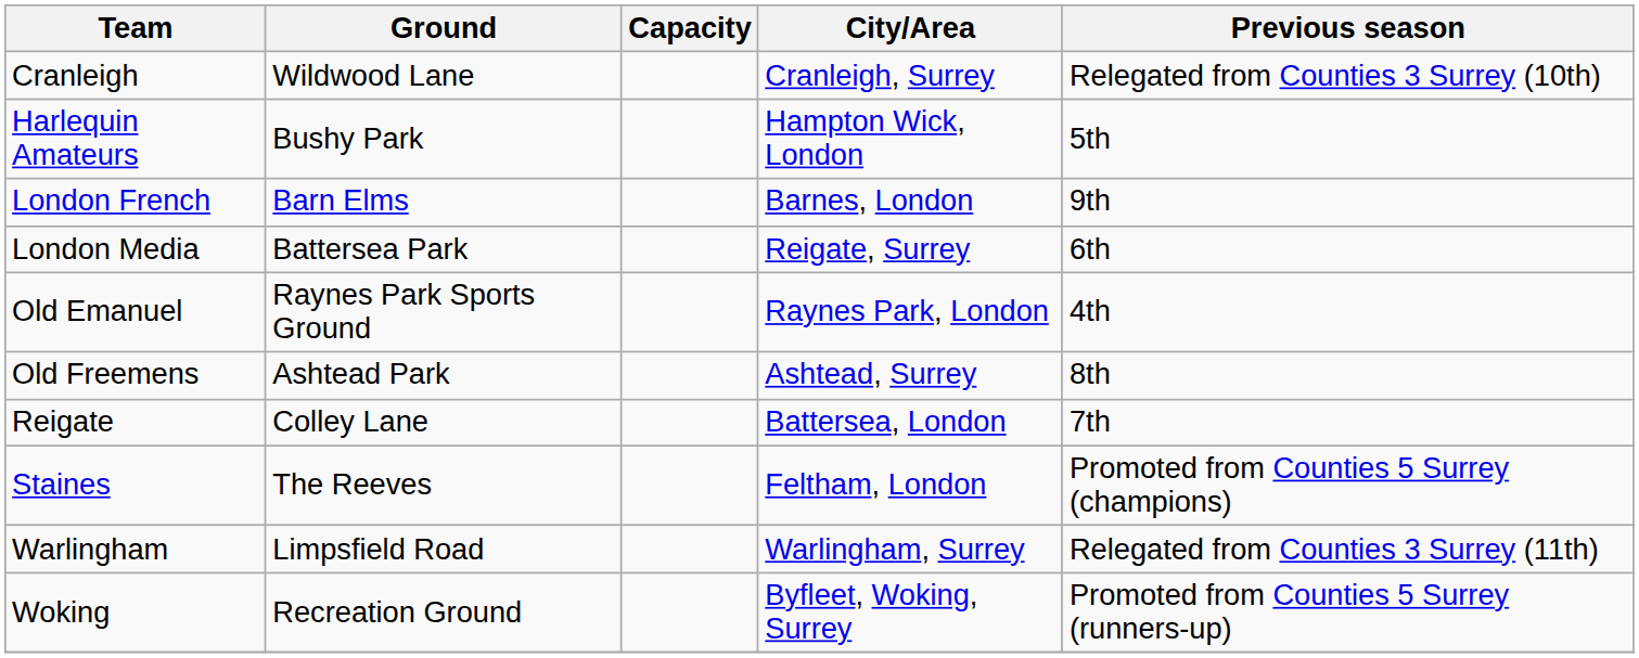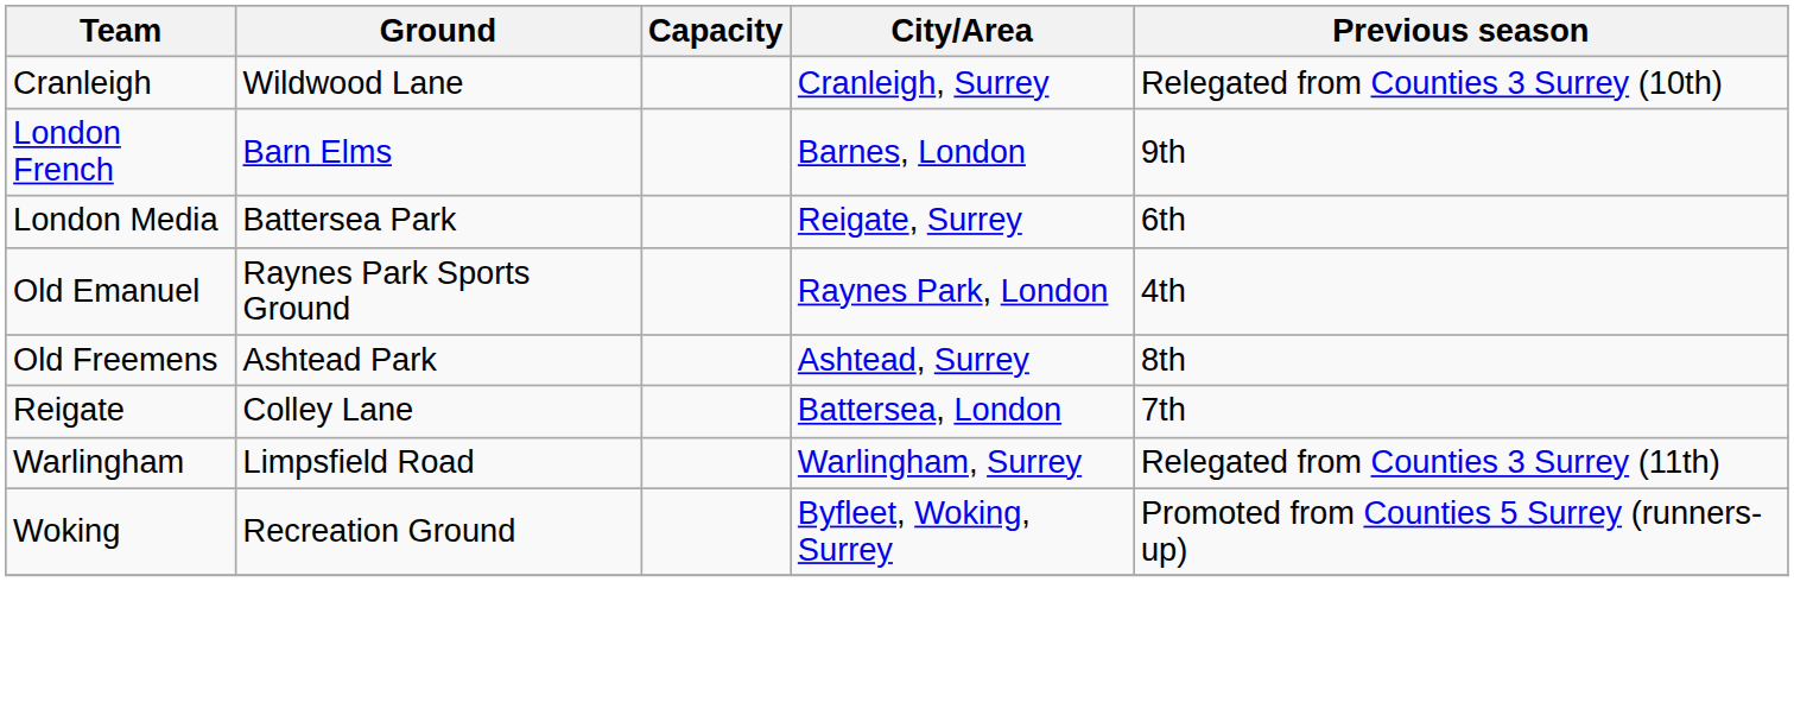 <table class="wikitable sortable" width=100%>
 <tr>
 <th>Team</th>
 <th>Ground</th>
 <th>Capacity</th>
 <th>City/Area</th>
 <th>Previous season</th>
 </tr>
 <tr>
 <td>Cranleigh</td>
 <td>Wildwood Lane</td>
 <td></td>
 <td><a href='#'>Cranleigh</a>, <a href='#'>Surrey</a></td>
 <td>Relegated from  <a href='#'>Counties 3 Surrey</a> (10th)</td>
-</tr>
-<tr>
-<td><a href='#'>Harlequin Amateurs</a></td>
-<td>Bushy Park</td>
-<td></td>
-<td><a href='#'>Hampton Wick</a>, <a href='#'>London</a></td>
-<td>5th</td>
 </tr>
 <tr>
 <td><a href='#'>London French</a></td>
 <td><a href='#'>Barn Elms</a></td>
 <td></td>
 <td><a href='#'>Barnes</a>, <a href='#'>London</a></td>
 <td>9th</td>
 </tr>
 <tr>
 <td>London Media</td>
 <td>Battersea Park</td>
 <td></td>
 <td><a href='#'>Reigate</a>, <a href='#'>Surrey</a></td>
 <td>6th</td>
 </tr>
 <tr>
 <td>Old Emanuel</td>
 <td>Raynes Park Sports Ground</td>
 <td></td>
 <td><a href='#'>Raynes Park</a>, <a href='#'>London</a></td>
 <td>4th</td>
 </tr>
 <tr>
 <td>Old Freemens</td>
 <td>Ashtead Park</td>
 <td></td>
 <td><a href='#'>Ashtead</a>, <a href='#'>Surrey</a></td>
 <td>8th</td>
 </tr>
 <tr>
 <td>Reigate</td>
 <td>Colley Lane</td>
 <td></td>
 <td><a href='#'>Battersea</a>, <a href='#'>London</a></td>
 <td>7th</td>
 </tr>
 <tr>
-<td><a href='#'>Staines</a></td>
-<td>The Reeves</td>
-<td></td>
-<td><a href='#'>Feltham</a>, <a href='#'>London</a></td>
-<td>Promoted from <a href='#'>Counties 5 Surrey</a> (champions)</td>
-</tr>
-<tr>
 <td>Warlingham</td>
 <td>Limpsfield Road</td>
 <td></td>
 <td><a href='#'>Warlingham</a>, <a href='#'>Surrey</a></td>
 <td>Relegated from  <a href='#'>Counties 3 Surrey</a> (11th)</td>
 </tr>
 <tr>
 <td>Woking</td>
 <td>Recreation Ground</td>
 <td></td>
 <td><a href='#'>Byfleet</a>, <a href='#'>Woking</a>, <a href='#'>Surrey</a></td>
 <td>Promoted from <a href='#'>Counties 5 Surrey</a> (runners-up)</td>
 </tr>
 <tr>
 </tr>
 </table>
